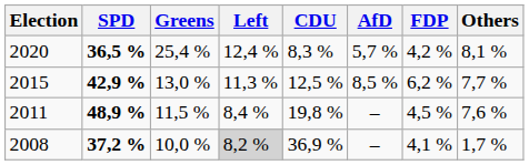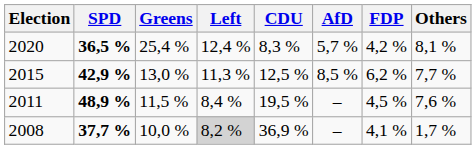 <table class="wikitable zebra">
 <tr class="hintergrundfarbe5">
 <th>Election</th>
 <th><a href='#'>SPD</a></th>
 <th><a href='#'>Greens</a></th>
 <th><a href='#'>Left</a></th>
 <th><a href='#'>CDU</a></th>
 <th><a href='#'>AfD</a></th>
 <th><a href='#'>FDP</a></th>
 <th>Others</th>
 </tr>
 <tr>
 <td>2020</td>
 <td><strong>36,5 %</strong></td>
 <td>25,4 %</td>
 <td>12,4 %</td>
 <td>8,3 %</td>
 <td>5,7 %</td>
 <td>4,2 %</td>
 <td>8,1 %</td>
 </tr>
 <tr>
 <td>2015</td>
 <td><strong>42,9 %</strong></td>
 <td>13,0 %</td>
 <td>11,3 %</td>
 <td>12,5 %</td>
 <td>8,5 %</td>
 <td>6,2 %</td>
 <td>7,7 %</td>
 </tr>
 <tr>
 <td>2011</td>
 <td><strong>48,9 %</strong></td>
 <td>11,5 %</td>
 <td>8,4 %</td>
-<td>19,8 %</td>
+<td>19,5 %</td>
 <td style="text-align:center">–</td>
 <td>4,5 %</td>
 <td>7,6 %</td>
 </tr>
 <tr>
 <td>2008</td>
-<td><strong>37,2 %</strong></td>
+<td><strong>37,7 %</strong></td>
 <td>10,0 %</td>
 <td style="background: lightgrey;">8,2 %</td>
 <td>36,9 %</td>
 <td style="text-align:center">–</td>
 <td>4,1 %</td>
 <td>1,7 %</td>
 </tr>
 </table>
